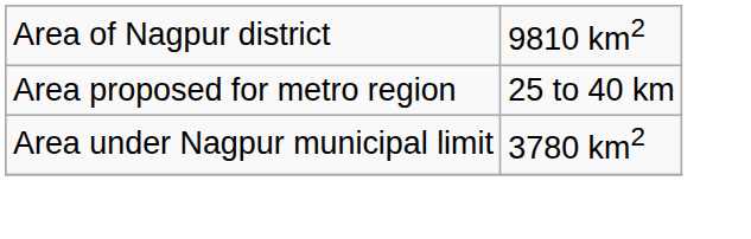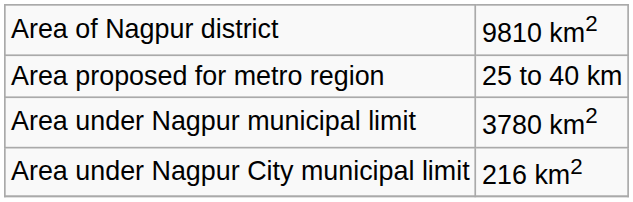 <table class="wikitable">
 <tr>
 <td>Area of Nagpur district</td>
 <td>9810 km<sup>2</sup></td>
 </tr>
 <tr>
 <td>Area proposed for metro region</td>
 <td>25 to 40 km</td>
 </tr>
 <tr>
 <td>Area under Nagpur municipal limit</td>
 <td>3780 km<sup>2</sup></td>
 </tr>
 <tr>
+<td>Area under Nagpur City municipal limit</td>
+<td>216 km<sup>2</sup></td>
+</tr>
+<tr>
 </tr>
 </table>
